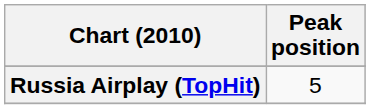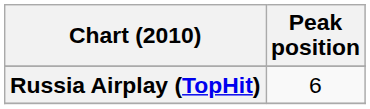 <table class="wikitable sortable plainrowheaders" style="text-align:center">
 <tr>
 <th>Chart (2010)</th>
 <th>Peak<br>position</th>
 </tr>
 <tr>
 </tr>
 <tr>
 </tr>
 <tr>
 <th scope="row">Russia Airplay (<a href='#'>TopHit</a>)</th>
-<td>5</td>
+<td>6</td>
 </tr>
 <tr>
 </tr>
 <tr>
 </tr>
 <tr>
 </tr>
 </table>
